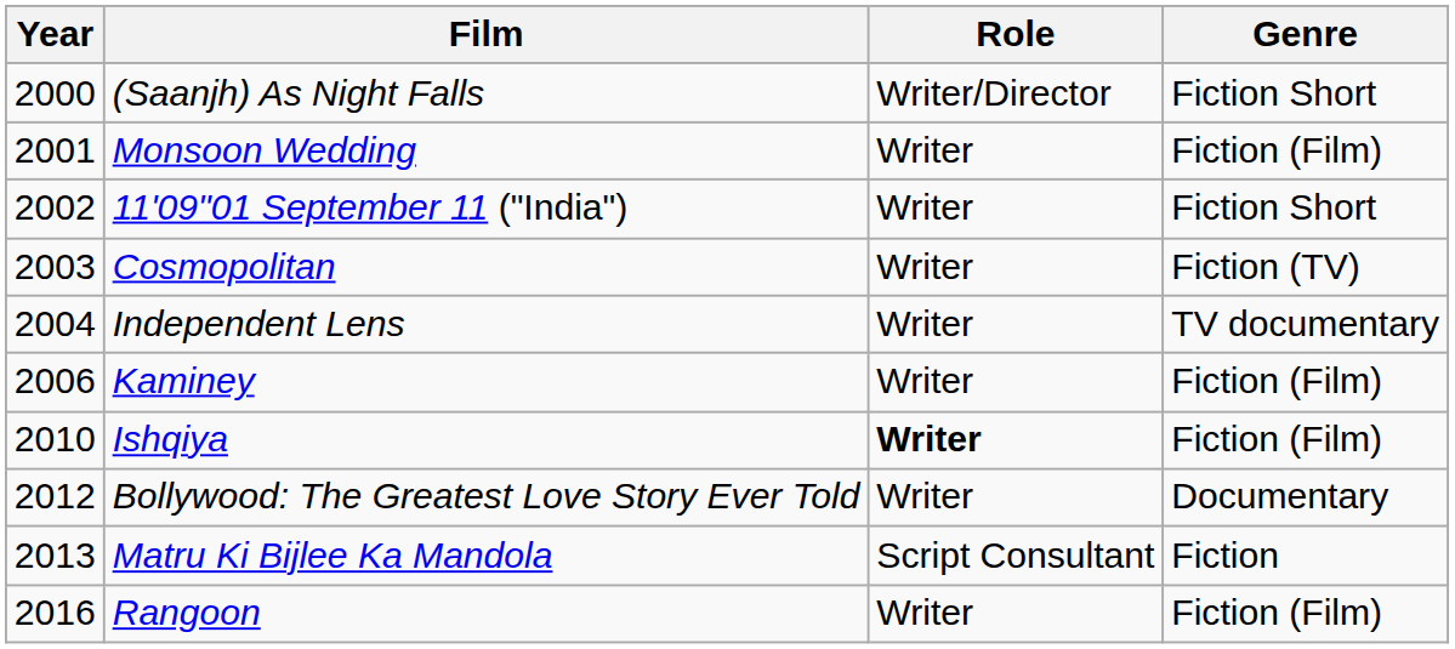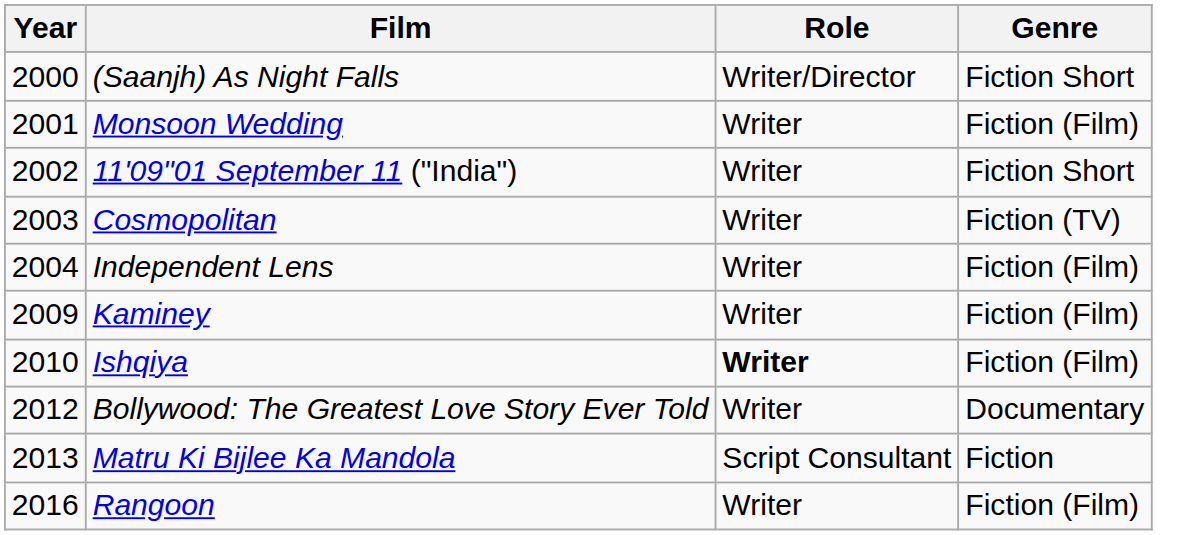 <table class="wikitable">
 <tr>
 <th>Year</th>
 <th>Film</th>
 <th>Role</th>
 <th>Genre</th>
 </tr>
 <tr>
 <td>2000</td>
 <td><em>(Saanjh) As Night Falls</em></td>
 <td>Writer/Director</td>
 <td>Fiction Short</td>
 </tr>
 <tr>
 <td>2001</td>
 <td><em><a href='#'>Monsoon Wedding</a></em></td>
 <td>Writer</td>
 <td>Fiction (Film)</td>
 </tr>
 <tr>
 <td>2002</td>
 <td><em><a href='#'>11'09"01 September 11</a></em> ("India")</td>
 <td>Writer</td>
 <td>Fiction Short</td>
 </tr>
 <tr>
 <td>2003</td>
 <td><em><a href='#'>Cosmopolitan</a></em></td>
 <td>Writer</td>
 <td>Fiction (TV)</td>
 </tr>
 <tr>
 <td>2004</td>
 <td><em>Independent Lens</em></td>
 <td>Writer</td>
-<td>TV documentary</td>
+<td>Fiction (Film)</td>
 </tr>
 <tr>
-<td>2006</td>
+<td>2009</td>
 <td><em><a href='#'>Kaminey</a></em></td>
 <td>Writer</td>
 <td>Fiction (Film)</td>
 </tr>
 <tr>
 <td>2010</td>
 <td><em><a href='#'>Ishqiya</a></em></td>
 <td><strong>Writer</strong></td>
 <td>Fiction (Film)</td>
 </tr>
 <tr>
 <td>2012</td>
 <td><em>Bollywood: The Greatest Love Story Ever Told</em></td>
 <td>Writer</td>
 <td>Documentary</td>
 </tr>
 <tr>
 <td>2013</td>
 <td><em><a href='#'>Matru Ki Bijlee Ka Mandola</a></em></td>
 <td>Script Consultant</td>
 <td>Fiction</td>
 </tr>
 <tr>
 <td>2016</td>
 <td><em><a href='#'>Rangoon</a></em></td>
 <td>Writer</td>
 <td>Fiction (Film)</td>
 </tr>
 </table>
